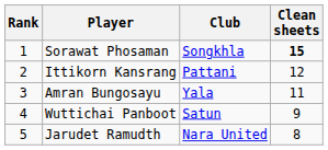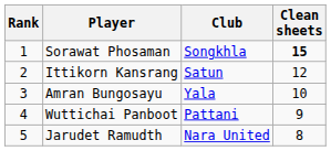 <table class="wikitable" style="text-align:center">
 <tr>
 <th>Rank</th>
 <th>Player</th>
 <th>Club</th>
 <th>Clean<br>sheets</th>
 </tr>
 <tr>
 <td>1</td>
 <td align="left"> Sorawat Phosaman</td>
 <td align="left"><a href='#'>Songkhla</a></td>
 <td><strong>15</strong></td>
 </tr>
 <tr>
 <td>2</td>
 <td align="left"> Ittikorn Kansrang</td>
-<td align="left"><a href='#'>Pattani</a></td>
+<td align="left"><a href='#'>Satun</a></td>
 <td>12</td>
 </tr>
 <tr>
 <td>3</td>
 <td align="left"> Amran Bungosayu</td>
 <td align="left"><a href='#'>Yala</a></td>
-<td>11</td>
+<td>10</td>
 </tr>
 <tr>
 <td>4</td>
 <td align="left"> Wuttichai Panboot</td>
-<td align="left"><a href='#'>Satun</a></td>
+<td align="left"><a href='#'>Pattani</a></td>
 <td>9</td>
 </tr>
 <tr>
 <td>5</td>
 <td align="left"> Jarudet Ramudth</td>
 <td align="left"><a href='#'>Nara United</a></td>
 <td>8</td>
 </tr>
 </table>
